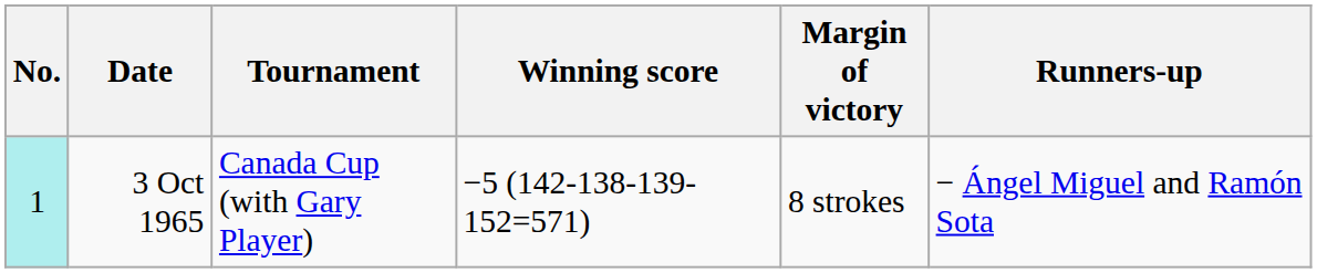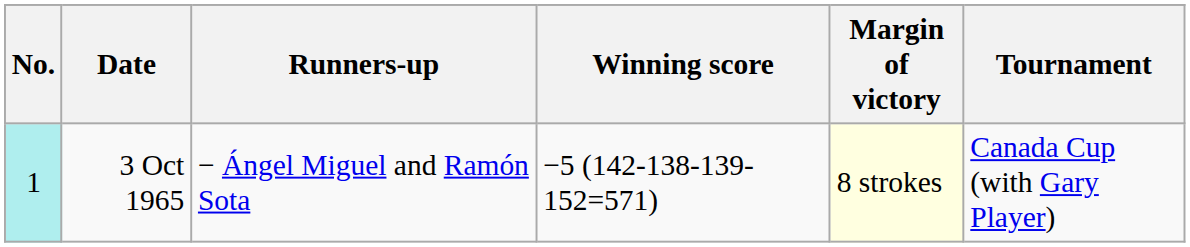 <table class="wikitable" style="font-size:95%;">
 <tr>
 <th>No.</th>
 <th>Date</th>
-<th>Tournament</th>
+<th>Runners-up</th>
 <th>Winning score</th>
 <th>Margin of<br>victory</th>
-<th>Runners-up</th>
+<th>Tournament</th>
 </tr>
 <tr>
 <td align=center style="background: paleturquoise;">1</td>
 <td align=right>3 Oct 1965</td>
+<td> − <a href='#'>Ángel Miguel</a> and <a href='#'>Ramón Sota</a></td>
+<td>−5 (142-138-139-152=571)</td>
+<td style="background: lightyellow;">8 strokes</td>
 <td><a href='#'>Canada Cup</a><br>(with  <a href='#'>Gary Player</a>)</td>
-<td>−5 (142-138-139-152=571)</td>
-<td>8 strokes</td>
-<td> − <a href='#'>Ángel Miguel</a> and <a href='#'>Ramón Sota</a></td>
 </tr>
 </table>
